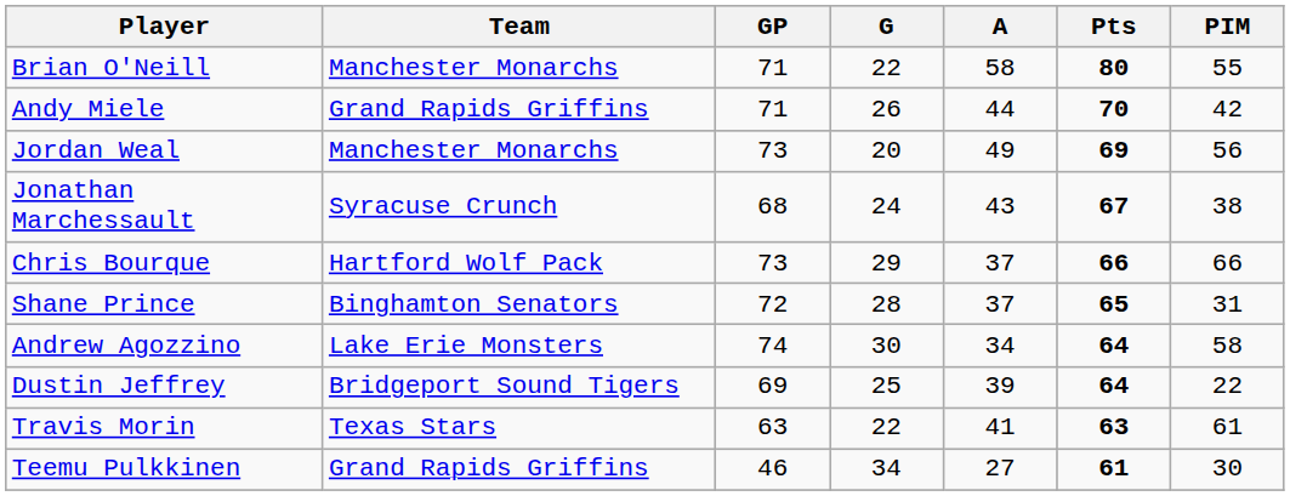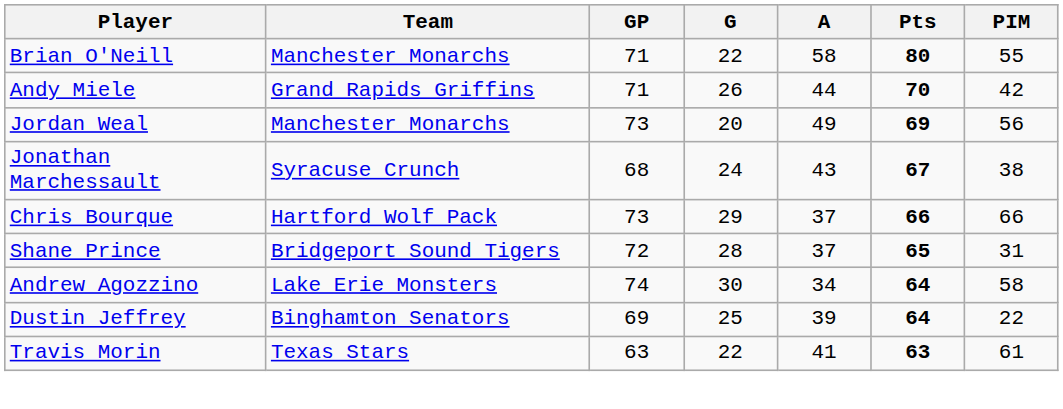 <table class="wikitable sortable" style="text-align:center">
 <tr>
 <th style="width:12em">Player</th>
 <th style="width:15em">Team</th>
 <th style="width:4em">GP</th>
 <th style="width:4em">G</th>
 <th style="width:4em">A</th>
 <th style="width:4em">Pts</th>
 <th style="width:4em">PIM</th>
 </tr>
 <tr>
 <td align=left><a href='#'>Brian O'Neill</a></td>
 <td align=left><a href='#'>Manchester Monarchs</a></td>
 <td>71</td>
 <td>22</td>
 <td>58</td>
 <td><strong>80</strong></td>
 <td>55</td>
 </tr>
 <tr>
 <td align=left><a href='#'>Andy Miele</a></td>
 <td align=left><a href='#'>Grand Rapids Griffins</a></td>
 <td>71</td>
 <td>26</td>
 <td>44</td>
 <td><strong>70</strong></td>
 <td>42</td>
 </tr>
 <tr>
 <td align=left><a href='#'>Jordan Weal</a></td>
 <td align=left><a href='#'>Manchester Monarchs</a></td>
 <td>73</td>
 <td>20</td>
 <td>49</td>
 <td><strong>69</strong></td>
 <td>56</td>
 </tr>
 <tr>
 <td align=left><a href='#'>Jonathan Marchessault</a></td>
 <td align=left><a href='#'>Syracuse Crunch</a></td>
 <td>68</td>
 <td>24</td>
 <td>43</td>
 <td><strong>67</strong></td>
 <td>38</td>
 </tr>
 <tr>
 <td align=left><a href='#'>Chris Bourque</a></td>
 <td align=left><a href='#'>Hartford Wolf Pack</a></td>
 <td>73</td>
 <td>29</td>
 <td>37</td>
 <td><strong>66</strong></td>
 <td>66</td>
 </tr>
 <tr>
 <td align=left><a href='#'>Shane Prince</a></td>
-<td align=left><a href='#'>Binghamton Senators</a></td>
+<td align=left><a href='#'>Bridgeport Sound Tigers</a></td>
 <td>72</td>
 <td>28</td>
 <td>37</td>
 <td><strong>65</strong></td>
 <td>31</td>
 </tr>
 <tr>
 <td align=left><a href='#'>Andrew Agozzino</a></td>
 <td align=left><a href='#'>Lake Erie Monsters</a></td>
 <td>74</td>
 <td>30</td>
 <td>34</td>
 <td><strong>64</strong></td>
 <td>58</td>
 </tr>
 <tr>
 <td align=left><a href='#'>Dustin Jeffrey</a></td>
-<td align=left><a href='#'>Bridgeport Sound Tigers</a></td>
+<td align=left><a href='#'>Binghamton Senators</a></td>
 <td>69</td>
 <td>25</td>
 <td>39</td>
 <td><strong>64</strong></td>
 <td>22</td>
 </tr>
 <tr>
 <td align=left><a href='#'>Travis Morin</a></td>
 <td align=left><a href='#'>Texas Stars</a></td>
 <td>63</td>
 <td>22</td>
 <td>41</td>
 <td><strong>63</strong></td>
 <td>61</td>
 </tr>
-<tr>
-<td align=left><a href='#'>Teemu Pulkkinen</a></td>
-<td align=left><a href='#'>Grand Rapids Griffins</a></td>
-<td>46</td>
-<td>34</td>
-<td>27</td>
-<td><strong>61</strong></td>
-<td>30</td>
-</tr>
 </table>
